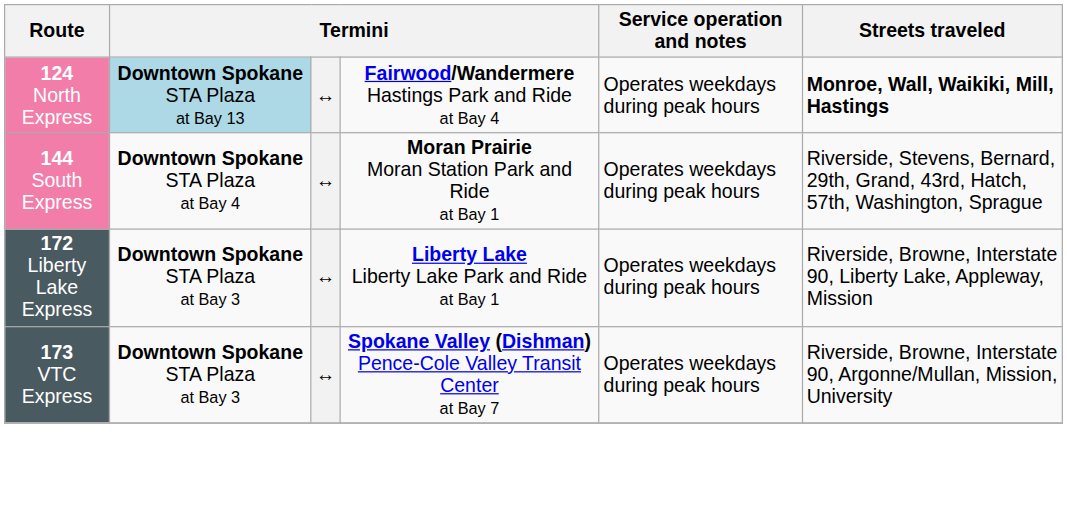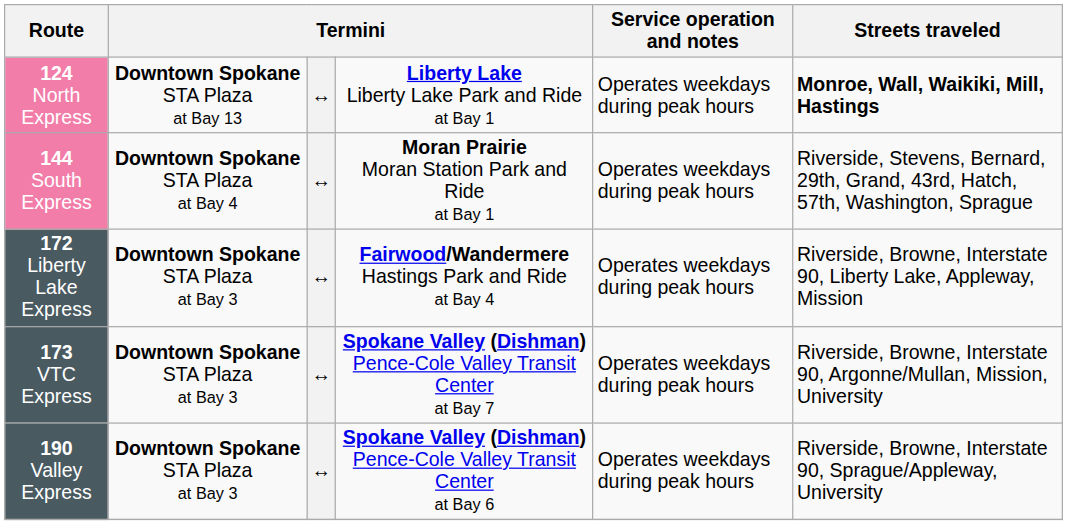 <table class=wikitable style="font-size: 100%;" text-valign="center"|>
 <tr>
 <th width="100px">Route</th>
 <th colspan=3>Termini</th>
 <th width="250px">Service operation and notes</th>
 <th width="300px">Streets traveled</th>
 </tr>
 <tr>
 <td style="background:#f27da9; color:white" align="center" valign=center><div><strong>124</strong><br>North Express</div></td>
-<td ! width="240px" align="center" style="background: lightblue;"><strong>Downtown Spokane</strong><br>STA Plaza<br><small>at Bay 13</small></td>
+<td ! width="240px" align="center"><strong>Downtown Spokane</strong><br>STA Plaza<br><small>at Bay 13</small></td>
 <th><span>↔</span></th>
-<td ! width="240px" align="center"><strong><a href='#'>Fairwood</a>/Wandermere</strong><br>Hastings Park and Ride<br><small>at Bay 4</small></td>
+<td ! width="240px" align="center"><strong><a href='#'>Liberty Lake</a></strong><br>Liberty Lake Park and Ride<br><small>at Bay 1</small></td>
 <td>Operates weekdays during peak hours</td>
 <td><strong>Monroe, Wall, Waikiki, Mill, Hastings</strong></td>
 </tr>
 <tr>
 <td style="background:#f27da9; color:white" align="center" valign=center><div><strong>144</strong><br>South Express</div></td>
 <td ! width="240px" align="center"><strong>Downtown Spokane</strong><br>STA Plaza<br><small>at Bay 4</small></td>
 <th><span>↔</span></th>
 <td ! width="240px" align="center"><strong>Moran Prairie</strong><br>Moran Station Park and Ride<br><small>at Bay 1</small></td>
 <td>Operates weekdays during peak hours</td>
 <td>Riverside, Stevens, Bernard, 29th, Grand, 43rd, Hatch, 57th, Washington, Sprague</td>
 </tr>
 <tr>
 <td style="background:#495a60; color:white" align="center" valign=center><div><strong>172</strong><br>Liberty Lake Express</div></td>
 <td ! width="240px" align="center"><strong>Downtown Spokane</strong><br>STA Plaza<br><small>at Bay 3</small></td>
 <th><span>↔</span></th>
-<td ! width="240px" align="center"><strong><a href='#'>Liberty Lake</a></strong><br>Liberty Lake Park and Ride<br><small>at Bay 1</small></td>
+<td ! width="240px" align="center"><strong><a href='#'>Fairwood</a>/Wandermere</strong><br>Hastings Park and Ride<br><small>at Bay 4</small></td>
 <td>Operates weekdays during peak hours</td>
 <td>Riverside, Browne, Interstate 90, Liberty Lake, Appleway, Mission</td>
 </tr>
 <tr>
 <td style="background:#495a60; color:white" align="center" valign=center><div><strong>173</strong><br>VTC Express</div></td>
 <td ! width="240px" align="center"><strong>Downtown Spokane</strong><br>STA Plaza<br><small>at Bay 3</small></td>
 <th><span>↔</span></th>
 <td ! width="240px" align="center"><strong><a href='#'>Spokane Valley</a> (<a href='#'>Dishman</a>)</strong><br><a href='#'>Pence-Cole Valley Transit Center</a><br><small>at Bay 7</small></td>
 <td>Operates weekdays during peak hours</td>
 <td>Riverside, Browne, Interstate 90, Argonne/Mullan, Mission, University</td>
 </tr>
 <tr>
+<td style="background:#495a60; color:white" align="center" valign=center><div><strong>190</strong><br>Valley Express</div></td>
+<td ! width="240px" align="center"><strong>Downtown Spokane</strong><br>STA Plaza<br><small>at Bay 3</small></td>
+<th><span>↔</span></th>
+<td ! width="240px" align="center"><strong><a href='#'>Spokane Valley</a> (<a href='#'>Dishman</a>)</strong><br><a href='#'>Pence-Cole Valley Transit Center</a><br><small>at Bay 6</small></td>
+<td>Operates weekdays during peak hours</td>
+<td>Riverside, Browne, Interstate 90, Sprague/Appleway, University</td>
+</tr>
+<tr>
 </tr>
 </table>
